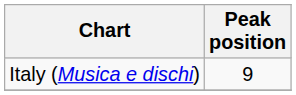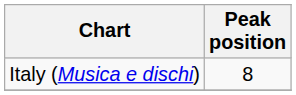 <table class="wikitable sortable">
 <tr>
 <th align="left">Chart</th>
 <th align="left">Peak<br>position</th>
 </tr>
 <tr>
 <td align="left">Italy (<em><a href='#'>Musica e dischi</a></em>)</td>
-<td align="center">9</td>
+<td align="center">8</td>
 </tr>
 <tr>
 </tr>
 </table>
